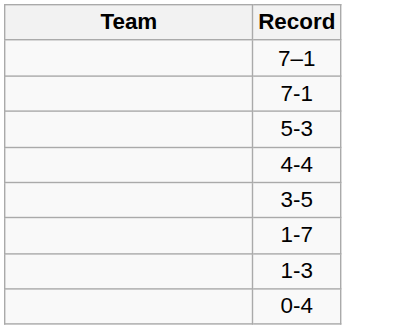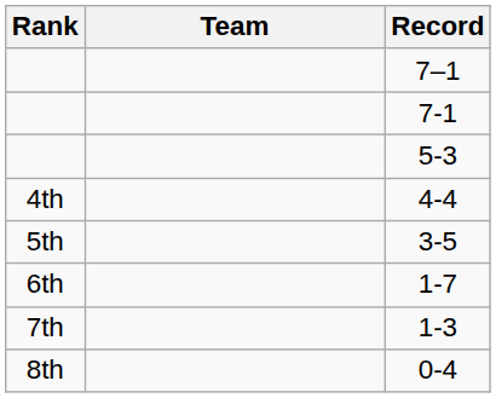 <table class=wikitable style="text-align:center;">
 <tr>
+<th>Rank</th>
 <th width=170>Team</th>
 <th>Record</th>
 </tr>
 <tr>
+<td></td>
 <td align=left></td>
 <td align=center>7–1</td>
 </tr>
 <tr>
+<td></td>
 <td align=left></td>
 <td align=center>7-1</td>
 </tr>
 <tr>
+<td></td>
 <td align=left></td>
 <td align=center>5-3</td>
 </tr>
 <tr>
+<td>4th</td>
 <td align=left></td>
 <td align=center>4-4</td>
 </tr>
 <tr>
+<td>5th</td>
 <td align=left></td>
 <td align=center>3-5</td>
 </tr>
 <tr>
+<td>6th</td>
 <td align=left></td>
 <td align=center>1-7</td>
 </tr>
 <tr>
+<td>7th</td>
 <td align=left></td>
 <td align=center>1-3</td>
 </tr>
 <tr>
+<td>8th</td>
 <td align=left></td>
 <td align=center>0-4</td>
 </tr>
 </table>
